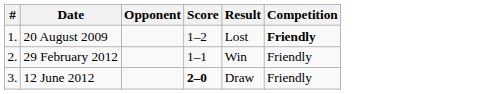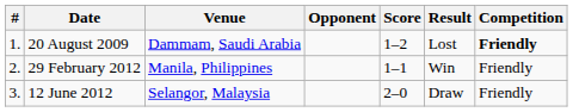 <table class="wikitable">
 <tr>
 <th>#</th>
 <th>Date</th>
+<th>Venue</th>
 <th>Opponent</th>
 <th>Score</th>
 <th>Result</th>
 <th>Competition</th>
 </tr>
 <tr>
 <td>1.</td>
 <td>20 August 2009</td>
+<td><a href='#'>Dammam</a>, <a href='#'>Saudi Arabia</a></td>
 <td></td>
 <td>1–2</td>
 <td>Lost</td>
 <td><strong>Friendly</strong></td>
 </tr>
 <tr>
 <td>2.</td>
 <td>29 February 2012</td>
+<td><a href='#'>Manila</a>, <a href='#'>Philippines</a></td>
 <td></td>
 <td>1–1</td>
 <td>Win</td>
 <td>Friendly</td>
 </tr>
 <tr>
 <td>3.</td>
 <td>12 June 2012</td>
+<td><a href='#'>Selangor</a>, <a href='#'>Malaysia</a></td>
 <td></td>
-<td><strong>2–0</strong></td>
+<td>2–0</td>
 <td>Draw</td>
 <td>Friendly</td>
 </tr>
 </table>
